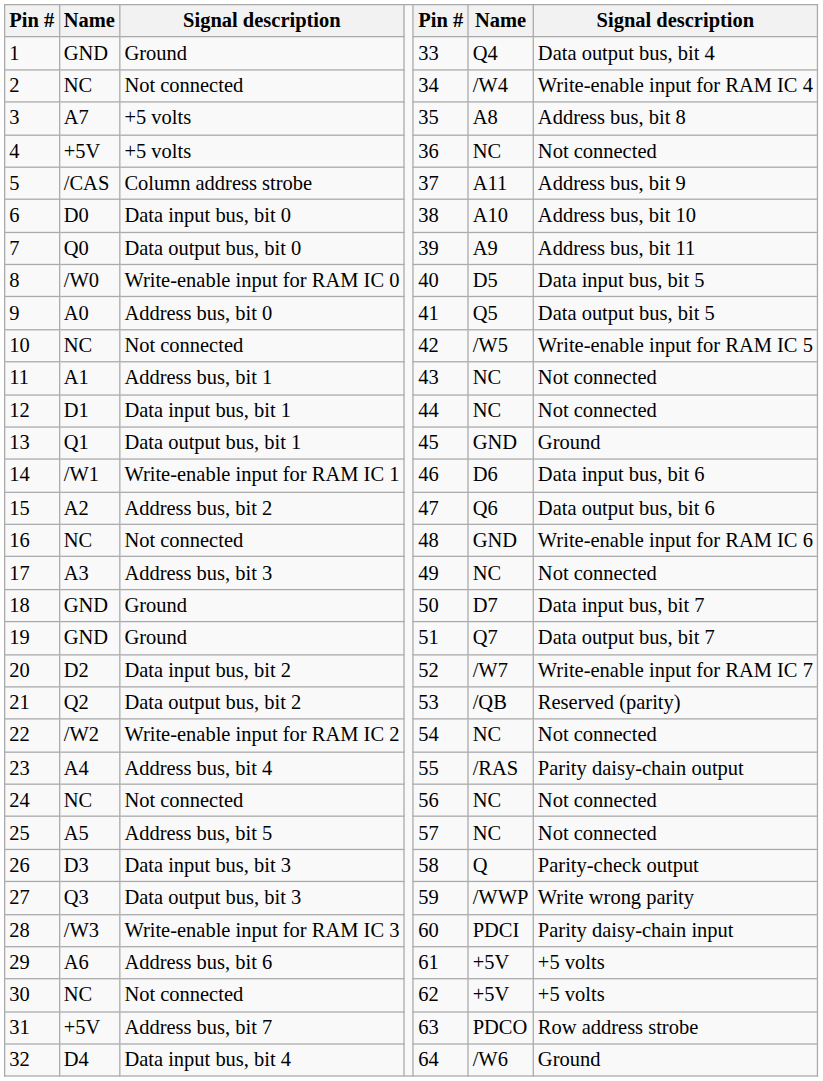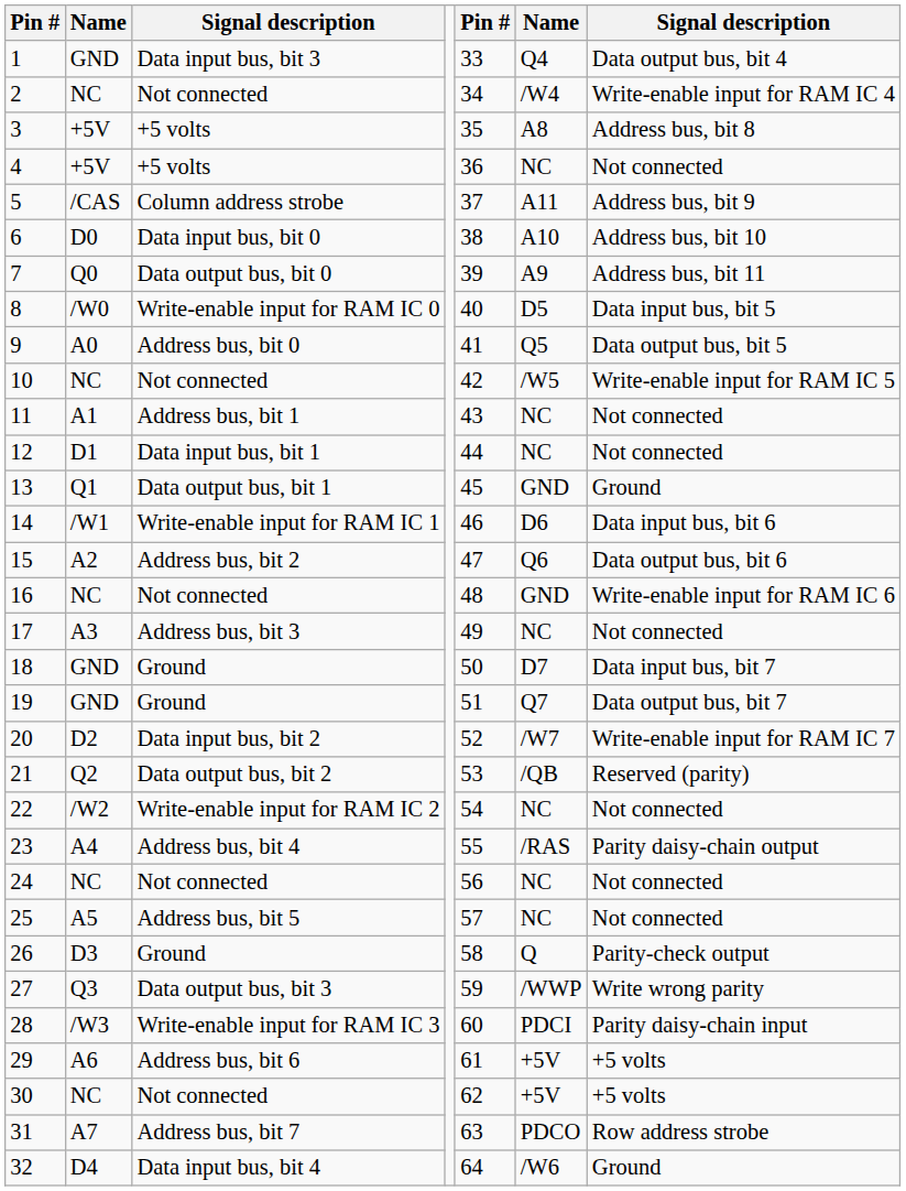 <table class="wikitable">
 <tr>
 <th>Pin #</th>
 <th>Name</th>
 <th>Signal description</th>
 <td rowspan=33></td>
 <th>Pin #</th>
 <th>Name</th>
 <th>Signal description</th>
 </tr>
 <tr>
 <td>1</td>
 <td>GND</td>
-<td>Ground</td>
+<td>Data input bus, bit 3</td>
 <td>33</td>
 <td>Q4</td>
 <td>Data output bus, bit 4</td>
 </tr>
 <tr>
 <td>2</td>
 <td>NC</td>
 <td>Not connected</td>
 <td>34</td>
 <td>/W4</td>
 <td>Write-enable input for RAM IC 4</td>
 </tr>
 <tr>
 <td>3</td>
-<td>A7</td>
+<td>+5V</td>
 <td>+5 volts</td>
 <td>35</td>
 <td>A8</td>
 <td>Address bus, bit 8</td>
 </tr>
 <tr>
 <td>4</td>
 <td>+5V</td>
 <td>+5 volts</td>
 <td>36</td>
 <td>NC</td>
 <td>Not connected</td>
 </tr>
 <tr>
 <td>5</td>
 <td>/CAS</td>
 <td>Column address strobe</td>
 <td>37</td>
 <td>A11</td>
 <td>Address bus, bit 9</td>
 </tr>
 <tr>
 <td>6</td>
 <td>D0</td>
 <td>Data input bus, bit 0</td>
 <td>38</td>
 <td>A10</td>
 <td>Address bus, bit 10</td>
 </tr>
 <tr>
 <td>7</td>
 <td>Q0</td>
 <td>Data output bus, bit 0</td>
 <td>39</td>
 <td>A9</td>
 <td>Address bus, bit 11</td>
 </tr>
 <tr>
 <td>8</td>
 <td>/W0</td>
 <td>Write-enable input for RAM IC 0</td>
 <td>40</td>
 <td>D5</td>
 <td>Data input bus, bit 5</td>
 </tr>
 <tr>
 <td>9</td>
 <td>A0</td>
 <td>Address bus, bit 0</td>
 <td>41</td>
 <td>Q5</td>
 <td>Data output bus, bit 5</td>
 </tr>
 <tr>
 <td>10</td>
 <td>NC</td>
 <td>Not connected</td>
 <td>42</td>
 <td>/W5</td>
 <td>Write-enable input for RAM IC 5</td>
 </tr>
 <tr>
 <td>11</td>
 <td>A1</td>
 <td>Address bus, bit 1</td>
 <td>43</td>
 <td>NC</td>
 <td>Not connected</td>
 </tr>
 <tr>
 <td>12</td>
 <td>D1</td>
 <td>Data input bus, bit 1</td>
 <td>44</td>
 <td>NC</td>
 <td>Not connected</td>
 </tr>
 <tr>
 <td>13</td>
 <td>Q1</td>
 <td>Data output bus, bit 1</td>
 <td>45</td>
 <td>GND</td>
 <td>Ground</td>
 </tr>
 <tr>
 <td>14</td>
 <td>/W1</td>
 <td>Write-enable input for RAM IC 1</td>
 <td>46</td>
 <td>D6</td>
 <td>Data input bus, bit 6</td>
 </tr>
 <tr>
 <td>15</td>
 <td>A2</td>
 <td>Address bus, bit 2</td>
 <td>47</td>
 <td>Q6</td>
 <td>Data output bus, bit 6</td>
 </tr>
 <tr>
 <td>16</td>
 <td>NC</td>
 <td>Not connected</td>
 <td>48</td>
 <td>GND</td>
 <td>Write-enable input for RAM IC 6</td>
 </tr>
 <tr>
 <td>17</td>
 <td>A3</td>
 <td>Address bus, bit 3</td>
 <td>49</td>
 <td>NC</td>
 <td>Not connected</td>
 </tr>
 <tr>
 <td>18</td>
 <td>GND</td>
 <td>Ground</td>
 <td>50</td>
 <td>D7</td>
 <td>Data input bus, bit 7</td>
 </tr>
 <tr>
 <td>19</td>
 <td>GND</td>
 <td>Ground</td>
 <td>51</td>
 <td>Q7</td>
 <td>Data output bus, bit 7</td>
 </tr>
 <tr>
 <td>20</td>
 <td>D2</td>
 <td>Data input bus, bit 2</td>
 <td>52</td>
 <td>/W7</td>
 <td>Write-enable input for RAM IC 7</td>
 </tr>
 <tr>
 <td>21</td>
 <td>Q2</td>
 <td>Data output bus, bit 2</td>
 <td>53</td>
 <td>/QB</td>
 <td>Reserved (parity)</td>
 </tr>
 <tr>
 <td>22</td>
 <td>/W2</td>
 <td>Write-enable input for RAM IC 2</td>
 <td>54</td>
 <td>NC</td>
 <td>Not connected</td>
 </tr>
 <tr>
 <td>23</td>
 <td>A4</td>
 <td>Address bus, bit 4</td>
 <td>55</td>
 <td>/RAS</td>
 <td>Parity daisy-chain output</td>
 </tr>
 <tr>
 <td>24</td>
 <td>NC</td>
 <td>Not connected</td>
 <td>56</td>
 <td>NC</td>
 <td>Not connected</td>
 </tr>
 <tr>
 <td>25</td>
 <td>A5</td>
 <td>Address bus, bit 5</td>
 <td>57</td>
 <td>NC</td>
 <td>Not connected</td>
 </tr>
 <tr>
 <td>26</td>
 <td>D3</td>
-<td>Data input bus, bit 3</td>
+<td>Ground</td>
 <td>58</td>
 <td>Q</td>
 <td>Parity-check output</td>
 </tr>
 <tr>
 <td>27</td>
 <td>Q3</td>
 <td>Data output bus, bit 3</td>
 <td>59</td>
 <td>/WWP</td>
 <td>Write wrong parity</td>
 </tr>
 <tr>
 <td>28</td>
 <td>/W3</td>
 <td>Write-enable input for RAM IC 3</td>
 <td>60</td>
 <td>PDCI</td>
 <td>Parity daisy-chain input</td>
 </tr>
 <tr>
 <td>29</td>
 <td>A6</td>
 <td>Address bus, bit 6</td>
 <td>61</td>
 <td>+5V</td>
 <td>+5 volts</td>
 </tr>
 <tr>
 <td>30</td>
 <td>NC</td>
 <td>Not connected</td>
 <td>62</td>
 <td>+5V</td>
 <td>+5 volts</td>
 </tr>
 <tr>
 <td>31</td>
-<td>+5V</td>
+<td>A7</td>
 <td>Address bus, bit 7</td>
 <td>63</td>
 <td>PDCO</td>
 <td>Row address strobe</td>
 </tr>
 <tr>
 <td>32</td>
 <td>D4</td>
 <td>Data input bus, bit 4</td>
 <td>64</td>
 <td>/W6</td>
 <td>Ground</td>
 </tr>
 </table>
